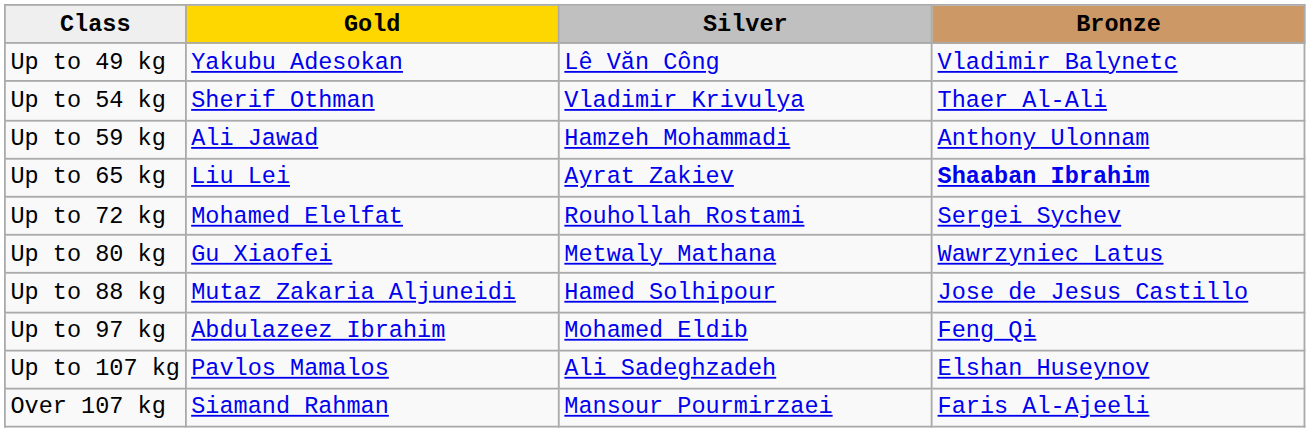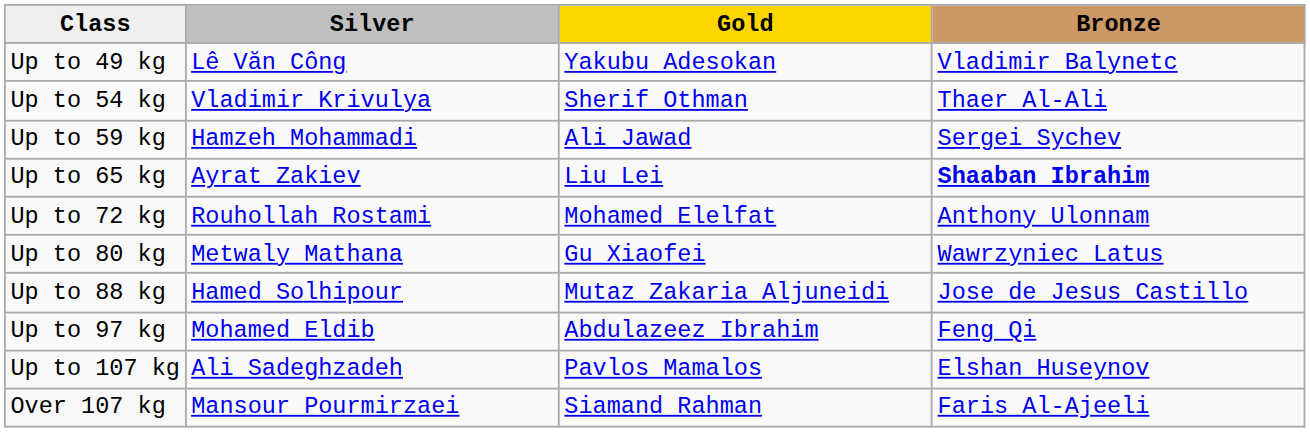 <table class="wikitable" style="text-align:left">
 <tr align="center">
 <td bgcolor=efefef><strong>Class</strong></td>
+<td width=200 bgcolor=silver><strong>Silver</strong></td>
 <td width=200 bgcolor=gold><strong>Gold</strong></td>
-<td width=200 bgcolor=silver><strong>Silver</strong></td>
 <td width=200 bgcolor=CC9966><strong>Bronze</strong></td>
 </tr>
 <tr>
 <td>Up to 49 kg</td>
+<td><a href='#'>Lê Văn Công</a><br></td>
 <td><a href='#'>Yakubu Adesokan</a><br></td>
-<td><a href='#'>Lê Văn Công</a><br></td>
 <td><a href='#'>Vladimir Balynetc</a><br></td>
 </tr>
 <tr>
 <td>Up to 54 kg</td>
+<td><a href='#'>Vladimir Krivulya</a><br></td>
 <td><a href='#'>Sherif Othman</a><br></td>
-<td><a href='#'>Vladimir Krivulya</a><br></td>
 <td><a href='#'>Thaer Al-Ali</a><br></td>
 </tr>
 <tr>
 <td>Up to 59 kg</td>
+<td><a href='#'>Hamzeh Mohammadi</a><br></td>
 <td><a href='#'>Ali Jawad</a><br></td>
-<td><a href='#'>Hamzeh Mohammadi</a><br></td>
-<td><a href='#'>Anthony Ulonnam</a><br></td>
+<td><a href='#'>Sergei Sychev</a><br></td>
 </tr>
 <tr>
 <td>Up to 65 kg</td>
+<td><a href='#'>Ayrat Zakiev</a><br></td>
 <td><a href='#'>Liu Lei</a><br></td>
-<td><a href='#'>Ayrat Zakiev</a><br></td>
 <td><strong><a href='#'>Shaaban Ibrahim</a><br></strong></td>
 </tr>
 <tr>
 <td>Up to 72 kg</td>
+<td><a href='#'>Rouhollah Rostami</a><br></td>
 <td><a href='#'>Mohamed Elelfat</a><br></td>
-<td><a href='#'>Rouhollah Rostami</a><br></td>
-<td><a href='#'>Sergei Sychev</a><br></td>
+<td><a href='#'>Anthony Ulonnam</a><br></td>
 </tr>
 <tr>
 <td>Up to 80 kg</td>
+<td><a href='#'>Metwaly Mathana</a><br></td>
 <td><a href='#'>Gu Xiaofei</a><br></td>
-<td><a href='#'>Metwaly Mathana</a><br></td>
 <td><a href='#'>Wawrzyniec Latus</a><br></td>
 </tr>
 <tr>
 <td>Up to 88 kg</td>
+<td><a href='#'>Hamed Solhipour</a><br></td>
 <td><a href='#'>Mutaz Zakaria Aljuneidi</a><br></td>
-<td><a href='#'>Hamed Solhipour</a><br></td>
 <td><a href='#'>Jose de Jesus Castillo</a><br></td>
 </tr>
 <tr>
 <td>Up to 97 kg</td>
+<td><a href='#'>Mohamed Eldib</a><br></td>
 <td><a href='#'>Abdulazeez Ibrahim</a><br></td>
-<td><a href='#'>Mohamed Eldib</a><br></td>
 <td><a href='#'>Feng Qi</a><br></td>
 </tr>
 <tr>
 <td>Up to 107 kg</td>
+<td><a href='#'>Ali Sadeghzadeh</a><br></td>
 <td><a href='#'>Pavlos Mamalos</a><br></td>
-<td><a href='#'>Ali Sadeghzadeh</a><br></td>
 <td><a href='#'>Elshan Huseynov</a><br></td>
 </tr>
 <tr>
 <td>Over 107 kg</td>
+<td><a href='#'>Mansour Pourmirzaei</a><br></td>
 <td><a href='#'>Siamand Rahman</a><br></td>
-<td><a href='#'>Mansour Pourmirzaei</a><br></td>
 <td><a href='#'>Faris Al-Ajeeli</a><br></td>
 </tr>
 </table>
